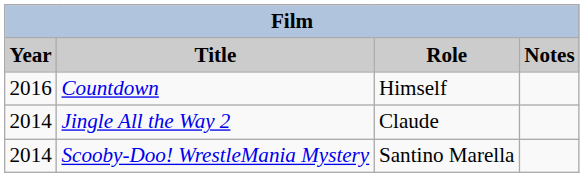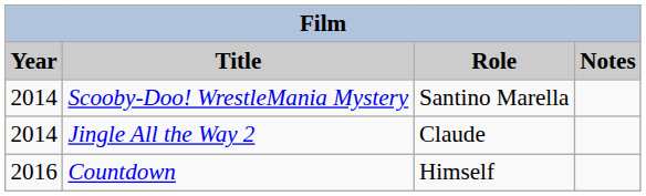 <table class="wikitable">
 <tr style="text-align:center;">
 <th colspan=4 style="background:#B0C4DE;">Film</th>
 </tr>
 <tr style="text-align:center;">
 <th style="background:#ccc;">Year</th>
 <th style="background:#ccc;">Title</th>
 <th style="background:#ccc;">Role</th>
 <th style="background:#ccc;">Notes</th>
 </tr>
 <tr>
-<td>2016</td>
-<td><em><a href='#'>Countdown</a></em></td>
-<td>Himself</td>
+<td>2014</td>
+<td><em><a href='#'>Scooby-Doo! WrestleMania Mystery</a></em></td>
+<td>Santino Marella</td>
 <td></td>
 </tr>
 <tr>
 <td>2014</td>
 <td><em><a href='#'>Jingle All the Way 2</a></em></td>
 <td>Claude</td>
 <td></td>
 </tr>
 <tr>
-<td>2014</td>
-<td><em><a href='#'>Scooby-Doo! WrestleMania Mystery</a></em></td>
-<td>Santino Marella</td>
+<td>2016</td>
+<td><em><a href='#'>Countdown</a></em></td>
+<td>Himself</td>
 <td></td>
 </tr>
 </table>
